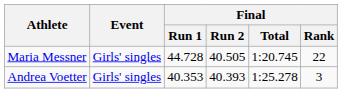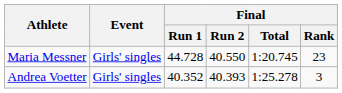 <table class="wikitable">
 <tr>
 <th rowspan="2">Athlete</th>
 <th rowspan="2">Event</th>
 <th colspan="4">Final</th>
 </tr>
 <tr>
 <th>Run 1</th>
 <th>Run 2</th>
 <th>Total</th>
 <th>Rank</th>
 </tr>
 <tr>
 <td><a href='#'>Maria Messner</a></td>
 <td><a href='#'>Girls' singles</a></td>
 <td align="center">44.728</td>
-<td align="center">40.505</td>
+<td align="center">40.550</td>
 <td align="center">1:20.745</td>
-<td align="center">22</td>
+<td align="center">23</td>
 </tr>
 <tr>
 <td><a href='#'>Andrea Voetter</a></td>
 <td><a href='#'>Girls' singles</a></td>
-<td align="center">40.353</td>
+<td align="center">40.352</td>
 <td align="center">40.393</td>
 <td align="center">1:25.278</td>
 <td align="center">3</td>
 </tr>
 </table>
